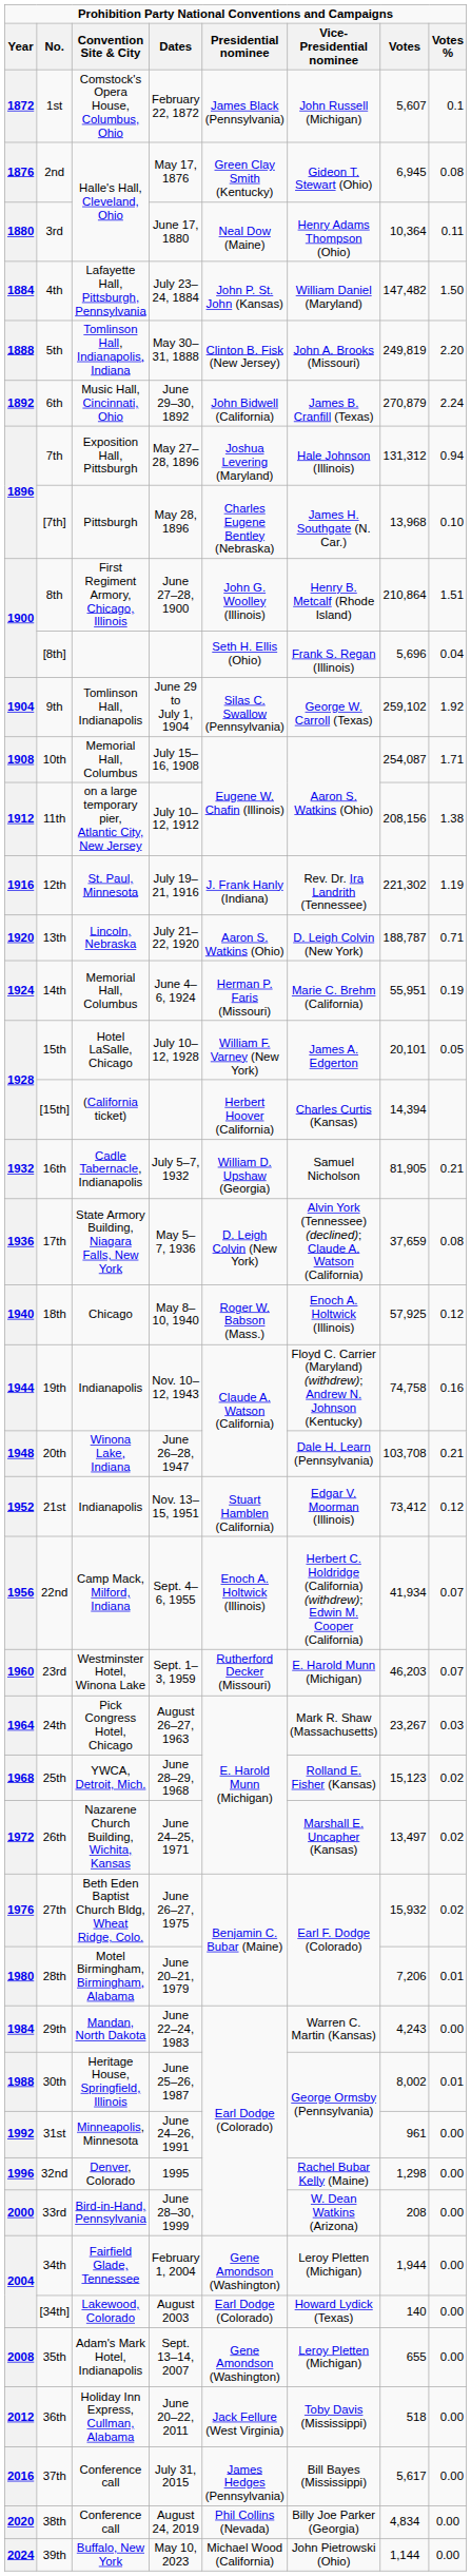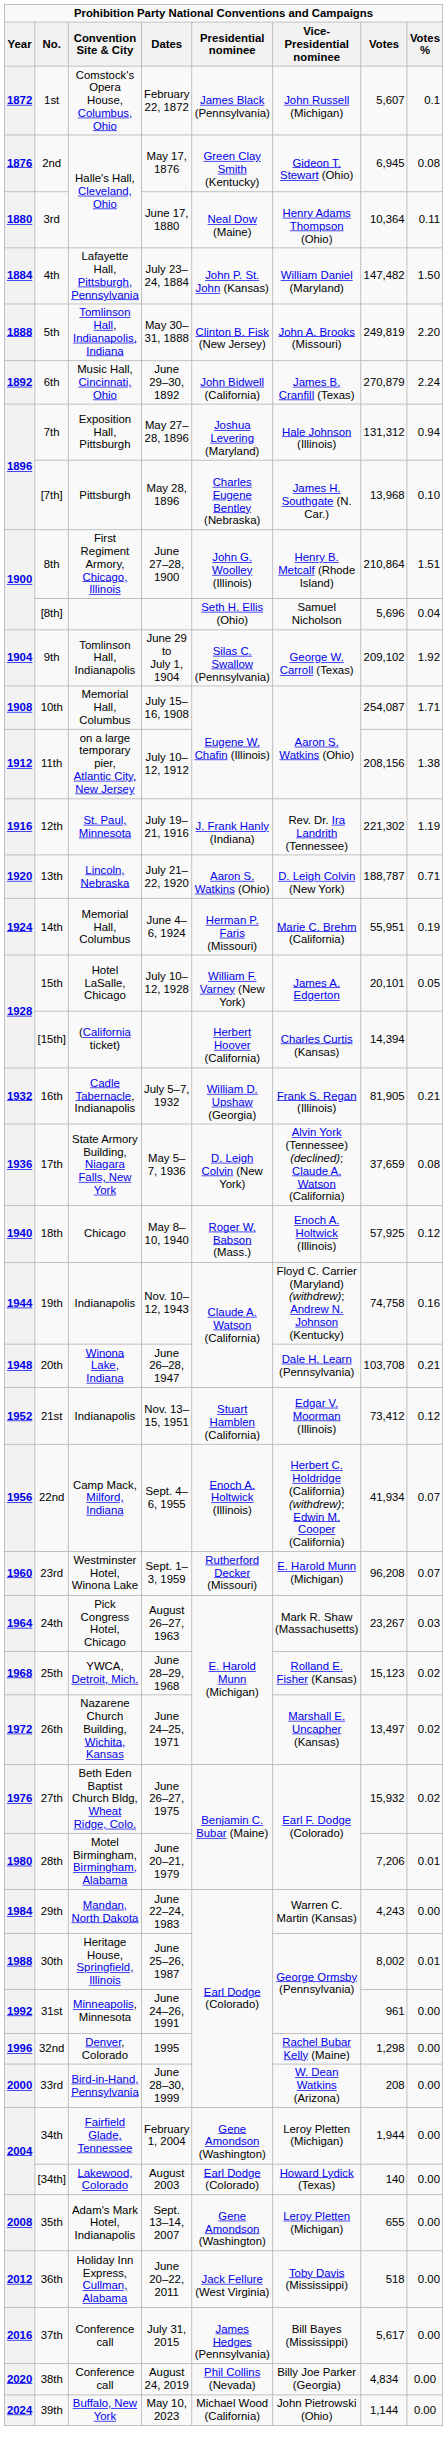 <table class="wikitable" style="text-align:center">
 <tr>
 <td colspan=8 style="text-align:center;"><strong>Prohibition Party National Conventions and Campaigns</strong></td>
 </tr>
 <tr align=center>
 <th><strong>Year</strong></th>
 <th>No.</th>
 <th style="width:20%;">Convention Site & City</th>
 <th style="width:15%;">Dates</th>
 <th>Presidential nominee</th>
 <th>Vice-Presidential nominee</th>
 <th>Votes</th>
 <th>Votes %</th>
 </tr>
 <tr>
 <th><a href='#'>1872</a></th>
 <td>1st</td>
 <td>Comstock's Opera House, <a href='#'>Columbus, Ohio</a></td>
 <td>February 22, 1872</td>
 <td><br><a href='#'>James Black</a> (Pennsylvania)</td>
 <td><br><a href='#'>John Russell</a> (Michigan)</td>
 <td align=right>5,607</td>
 <td align=right>0.1</td>
 </tr>
 <tr>
 <th><a href='#'>1876</a></th>
 <td>2nd</td>
 <td rowspan=2>Halle's Hall,<br> <a href='#'>Cleveland, Ohio</a></td>
 <td>May 17, 1876</td>
 <td><br><a href='#'>Green Clay Smith</a> (Kentucky)</td>
 <td><br><a href='#'>Gideon T. Stewart</a> (Ohio)</td>
 <td align=right>6,945</td>
 <td align=right>0.08</td>
 </tr>
 <tr>
 <th><a href='#'>1880</a></th>
 <td>3rd</td>
 <td>June 17, 1880</td>
 <td><br><a href='#'>Neal Dow</a> (Maine)</td>
 <td><br><a href='#'>Henry Adams Thompson</a> (Ohio)</td>
 <td align=right>10,364</td>
 <td align=right>0.11</td>
 </tr>
 <tr>
 <th><a href='#'>1884</a></th>
 <td>4th</td>
 <td>Lafayette Hall,<br> <a href='#'>Pittsburgh, Pennsylvania</a></td>
 <td>July 23–24, 1884</td>
 <td><br><a href='#'>John P. St. John</a> (Kansas)</td>
 <td><br><a href='#'>William Daniel</a> (Maryland)</td>
 <td align=right>147,482</td>
 <td align=right>1.50</td>
 </tr>
 <tr>
 <th><a href='#'>1888</a></th>
 <td>5th</td>
 <td><a href='#'>Tomlinson Hall</a>,<br> <a href='#'>Indianapolis, Indiana</a></td>
 <td>May 30–31, 1888</td>
 <td><br><a href='#'>Clinton B. Fisk</a> (New Jersey)</td>
 <td><br><a href='#'>John A. Brooks</a> (Missouri)</td>
 <td align=right>249,819</td>
 <td align=right>2.20</td>
 </tr>
 <tr>
 <th><a href='#'>1892</a></th>
 <td>6th</td>
 <td>Music Hall,<br> <a href='#'>Cincinnati, Ohio</a></td>
 <td>June 29–30, 1892</td>
 <td><br><a href='#'>John Bidwell</a> (California)</td>
 <td><br><a href='#'>James B. Cranfill</a> (Texas)</td>
 <td align=right>270,879</td>
 <td align=right>2.24</td>
 </tr>
 <tr>
 <th rowspan=2><a href='#'>1896</a></th>
 <td>7th</td>
 <td>Exposition Hall, Pittsburgh</td>
 <td>May 27–28, 1896</td>
 <td><br><a href='#'>Joshua Levering</a> (Maryland)</td>
 <td><br><a href='#'>Hale Johnson</a> (Illinois)</td>
 <td align=right>131,312</td>
 <td align=right>0.94</td>
 </tr>
 <tr>
 <td>[7th]</td>
 <td>Pittsburgh</td>
 <td>May 28, 1896</td>
 <td><br><a href='#'>Charles Eugene Bentley</a> (Nebraska)</td>
 <td><br><a href='#'>James H. Southgate</a> (N. Car.)</td>
 <td align=right>13,968</td>
 <td align=right>0.10</td>
 </tr>
 <tr>
 <th rowspan=2><a href='#'>1900</a></th>
 <td>8th</td>
 <td>First Regiment Armory,<br> <a href='#'>Chicago, Illinois</a></td>
 <td>June 27–28, 1900</td>
 <td><br><a href='#'>John G. Woolley</a> (Illinois)</td>
 <td><br><a href='#'>Henry B. Metcalf</a> (Rhode Island)</td>
 <td align=right>210,864</td>
 <td align=right>1.51</td>
 </tr>
 <tr>
 <td>[8th]</td>
 <td></td>
 <td></td>
 <td><a href='#'>Seth H. Ellis</a> (Ohio)</td>
-<td><br><a href='#'>Frank S. Regan</a> (Illinois)</td>
+<td>Samuel Nicholson</td>
 <td align=right>5,696</td>
 <td align=right>0.04</td>
 </tr>
 <tr>
 <th><a href='#'>1904</a></th>
 <td>9th</td>
 <td>Tomlinson Hall, Indianapolis</td>
 <td>June 29 to<br> July 1, 1904</td>
 <td><br><a href='#'>Silas C. Swallow</a> (Pennsylvania)</td>
 <td><br><a href='#'>George W. Carroll</a> (Texas)</td>
-<td align=right>259,102</td>
+<td align=right>209,102</td>
 <td align=right>1.92</td>
 </tr>
 <tr>
 <th><a href='#'>1908</a></th>
 <td>10th</td>
 <td>Memorial Hall, Columbus</td>
 <td>July 15–16, 1908</td>
 <td rowspan=2><br><a href='#'>Eugene W. Chafin</a> (Illinois)</td>
 <td rowspan=2><br><a href='#'>Aaron S. Watkins</a> (Ohio)</td>
 <td align=right>254,087</td>
 <td align=right>1.71</td>
 </tr>
 <tr>
 <th><a href='#'>1912</a></th>
 <td>11th</td>
 <td>on a large temporary pier,<br> <a href='#'>Atlantic City, New Jersey</a></td>
 <td>July 10–12, 1912</td>
 <td align=right>208,156</td>
 <td align=right>1.38</td>
 </tr>
 <tr>
 <th><a href='#'>1916</a></th>
 <td>12th</td>
 <td><a href='#'>St. Paul, Minnesota</a></td>
 <td>July 19–21, 1916</td>
 <td><br><a href='#'>J. Frank Hanly</a> (Indiana)</td>
 <td><br>Rev. Dr. <a href='#'>Ira Landrith</a> (Tennessee)</td>
 <td align=right>221,302</td>
 <td align=right>1.19</td>
 </tr>
 <tr>
 <th><a href='#'>1920</a></th>
 <td>13th</td>
 <td><a href='#'>Lincoln, Nebraska</a></td>
 <td>July 21–22, 1920</td>
 <td><br><a href='#'>Aaron S. Watkins</a> (Ohio)</td>
 <td><br><a href='#'>D. Leigh Colvin</a> (New York)</td>
 <td align=right>188,787</td>
 <td align=right>0.71</td>
 </tr>
 <tr>
 <th><a href='#'>1924</a></th>
 <td>14th</td>
 <td>Memorial Hall, Columbus</td>
 <td>June 4–6, 1924</td>
 <td><br><a href='#'>Herman P. Faris</a> (Missouri)</td>
 <td><br><a href='#'>Marie C. Brehm</a> (California)</td>
 <td align=right>55,951</td>
 <td align=right>0.19</td>
 </tr>
 <tr>
 <th rowspan=2><a href='#'>1928</a></th>
 <td>15th</td>
 <td>Hotel LaSalle, Chicago</td>
 <td>July 10–12, 1928</td>
 <td><br><a href='#'>William F. Varney</a> (New York)</td>
 <td><br><a href='#'>James A. Edgerton</a></td>
 <td align=right>20,101</td>
 <td align=right>0.05</td>
 </tr>
 <tr>
 <td>[15th]</td>
 <td>(<a href='#'>California</a> ticket)</td>
 <td></td>
 <td><br><a href='#'>Herbert Hoover</a> (California)</td>
 <td><br><a href='#'>Charles Curtis</a> (Kansas)</td>
 <td align=right>14,394</td>
 <td align=right></td>
 </tr>
 <tr>
 <th><a href='#'>1932</a></th>
 <td>16th</td>
 <td><a href='#'>Cadle Tabernacle</a>,<br> Indianapolis</td>
 <td>July 5–7, 1932</td>
 <td><br><a href='#'>William D. Upshaw</a> (Georgia)</td>
-<td>Samuel Nicholson</td>
+<td><br><a href='#'>Frank S. Regan</a> (Illinois)</td>
 <td align=right>81,905</td>
 <td align=right>0.21</td>
 </tr>
 <tr>
 <th><a href='#'>1936</a></th>
 <td>17th</td>
 <td>State Armory Building, <br> <a href='#'>Niagara Falls, New York</a></td>
 <td>May 5–7, 1936</td>
 <td><br><a href='#'>D. Leigh Colvin</a> (New York)</td>
 <td><a href='#'>Alvin York</a> (Tennessee) <em>(declined)</em>; <br><a href='#'>Claude A. Watson</a> (California)</td>
 <td align=right>37,659</td>
 <td align=right>0.08</td>
 </tr>
 <tr>
 <th><a href='#'>1940</a></th>
 <td>18th</td>
 <td>Chicago</td>
 <td>May 8–10, 1940</td>
 <td><br><a href='#'>Roger W. Babson</a> (Mass.)</td>
 <td><a href='#'>Enoch A. Holtwick</a> (Illinois)</td>
 <td align="right">57,925</td>
 <td align=right>0.12</td>
 </tr>
 <tr>
 <th><a href='#'>1944</a></th>
 <td>19th</td>
 <td>Indianapolis</td>
 <td>Nov. 10–12, 1943</td>
 <td rowspan=2><a href='#'>Claude A. Watson</a> (California)</td>
 <td>Floyd C. Carrier (Maryland) <em>(withdrew)</em>; <br><a href='#'>Andrew N. Johnson</a> (Kentucky)</td>
 <td align=right>74,758</td>
 <td align=right>0.16</td>
 </tr>
 <tr>
 <th><a href='#'>1948</a></th>
 <td>20th</td>
 <td><a href='#'>Winona Lake, Indiana</a></td>
 <td>June 26–28, 1947</td>
 <td><a href='#'>Dale H. Learn</a> (Pennsylvania)</td>
 <td align=right>103,708</td>
 <td align=right>0.21</td>
 </tr>
 <tr>
 <th><a href='#'>1952</a></th>
 <td>21st</td>
 <td>Indianapolis</td>
 <td>Nov. 13–15, 1951</td>
 <td><br><a href='#'>Stuart Hamblen</a> (California)</td>
 <td><a href='#'>Edgar V. Moorman</a> (Illinois)</td>
 <td align=right>73,412</td>
 <td align=right>0.12</td>
 </tr>
 <tr>
 <th><a href='#'>1956</a></th>
 <td>22nd</td>
 <td>Camp Mack,<br> <a href='#'>Milford, Indiana</a></td>
 <td>Sept. 4–6, 1955</td>
 <td><a href='#'>Enoch A. Holtwick</a> (Illinois)</td>
 <td><br><a href='#'>Herbert C. Holdridge</a> (California) <em>(withdrew)</em>; <br><a href='#'>Edwin M. Cooper</a> (California)</td>
 <td align="right">41,934</td>
 <td align=right>0.07</td>
 </tr>
 <tr>
 <th><a href='#'>1960</a></th>
 <td>23rd</td>
 <td>Westminster Hotel,<br> Winona Lake</td>
 <td>Sept. 1–3, 1959</td>
 <td><a href='#'>Rutherford Decker</a> (Missouri)</td>
 <td><a href='#'>E. Harold Munn</a> (Michigan)</td>
-<td align=right>46,203</td>
+<td align=right>96,208</td>
 <td align=right>0.07</td>
 </tr>
 <tr>
 <th><a href='#'>1964</a></th>
 <td>24th</td>
 <td>Pick Congress Hotel,<br> Chicago</td>
 <td>August 26–27, 1963</td>
 <td rowspan=3><a href='#'>E. Harold Munn</a> (Michigan)</td>
 <td>Mark R. Shaw (Massachusetts)</td>
 <td align=right>23,267</td>
 <td align=right>0.03</td>
 </tr>
 <tr>
 <th><a href='#'>1968</a></th>
 <td>25th</td>
 <td>YWCA, <a href='#'>Detroit, Mich.</a></td>
 <td>June 28–29, 1968</td>
 <td><a href='#'>Rolland E. Fisher</a> (Kansas)</td>
 <td align="right">15,123</td>
 <td align=right>0.02</td>
 </tr>
 <tr>
 <th><a href='#'>1972</a></th>
 <td>26th</td>
 <td>Nazarene Church Building,<br> <a href='#'>Wichita, Kansas</a></td>
 <td>June 24–25, 1971</td>
 <td><a href='#'>Marshall E. Uncapher</a> (Kansas)</td>
 <td align="right">13,497</td>
 <td align=right>0.02</td>
 </tr>
 <tr>
 <th><a href='#'>1976</a></th>
 <td>27th</td>
 <td>Beth Eden Baptist Church Bldg, <a href='#'>Wheat Ridge, Colo.</a></td>
 <td>June 26–27, 1975</td>
 <td rowspan=2><a href='#'>Benjamin C. Bubar</a> (Maine)</td>
 <td rowspan=2><a href='#'>Earl F. Dodge</a> (Colorado)</td>
 <td align=right>15,932</td>
 <td align=right>0.02</td>
 </tr>
 <tr>
 <th><a href='#'>1980</a></th>
 <td>28th</td>
 <td>Motel Birmingham,<br> <a href='#'>Birmingham, Alabama</a></td>
 <td>June 20–21, 1979</td>
 <td align=right>7,206</td>
 <td align=right>0.01</td>
 </tr>
 <tr>
 <th><a href='#'>1984</a></th>
 <td>29th</td>
 <td><a href='#'>Mandan, North Dakota</a></td>
 <td>June 22–24, 1983</td>
 <td rowspan=5><a href='#'>Earl Dodge</a> (Colorado)</td>
 <td>Warren C. Martin (Kansas)</td>
 <td align=right>4,243</td>
 <td align=right>0.00</td>
 </tr>
 <tr>
 <th><a href='#'>1988</a></th>
 <td>30th</td>
 <td>Heritage House,<br> <a href='#'>Springfield, Illinois</a></td>
 <td>June 25–26, 1987</td>
 <td rowspan=2><a href='#'>George Ormsby</a> (Pennsylvania)</td>
 <td align=right>8,002</td>
 <td align=right>0.01</td>
 </tr>
 <tr>
 <th><a href='#'>1992</a></th>
 <td>31st</td>
 <td><a href='#'>Minneapolis</a>, Minnesota</td>
 <td>June 24–26, 1991</td>
 <td align=right>961</td>
 <td align=right>0.00</td>
 </tr>
 <tr>
 <th><a href='#'>1996</a></th>
 <td>32nd</td>
 <td><a href='#'>Denver</a>, Colorado</td>
 <td>1995</td>
 <td><a href='#'>Rachel Bubar Kelly</a> (Maine)</td>
 <td align=right>1,298</td>
 <td align=right>0.00</td>
 </tr>
 <tr>
 <th><a href='#'>2000</a></th>
 <td>33rd</td>
 <td><a href='#'>Bird-in-Hand, Pennsylvania</a></td>
 <td>June 28–30, 1999</td>
 <td><a href='#'>W. Dean Watkins</a> (Arizona)</td>
 <td align=right>208</td>
 <td align=right>0.00</td>
 </tr>
 <tr>
 <th rowspan=2><a href='#'>2004</a></th>
 <td>34th</td>
 <td><a href='#'>Fairfield Glade, Tennessee</a></td>
 <td>February 1, 2004</td>
 <td><br><a href='#'>Gene Amondson</a> (Washington)</td>
 <td>Leroy Pletten (Michigan)</td>
 <td align=right>1,944</td>
 <td align=right>0.00</td>
 </tr>
 <tr>
 <td>[34th]</td>
 <td><a href='#'>Lakewood, Colorado</a></td>
 <td>August 2003</td>
 <td><a href='#'>Earl Dodge</a> (Colorado)</td>
 <td><a href='#'>Howard Lydick</a> (Texas)</td>
 <td align="right">140</td>
 <td align=right>0.00</td>
 </tr>
 <tr>
 <th><a href='#'>2008</a></th>
 <td>35th</td>
 <td>Adam's Mark Hotel,<br> Indianapolis</td>
 <td>Sept. 13–14, 2007</td>
 <td><br><a href='#'>Gene Amondson</a> (Washington)</td>
 <td><a href='#'>Leroy Pletten</a> (Michigan)</td>
 <td align=right>655</td>
 <td align=right>0.00</td>
 </tr>
 <tr>
 <th><a href='#'>2012</a></th>
 <td>36th</td>
 <td>Holiday Inn Express,<br> <a href='#'>Cullman, Alabama</a></td>
 <td>June 20–22, 2011</td>
 <td><br><a href='#'>Jack Fellure</a> (West Virginia)</td>
 <td><a href='#'>Toby Davis</a> (Mississippi)</td>
 <td align="right">518</td>
 <td align=right>0.00</td>
 </tr>
 <tr>
 <th><a href='#'>2016</a></th>
 <td>37th</td>
 <td>Conference call</td>
 <td>July 31, 2015</td>
 <td><br><a href='#'>James Hedges</a> (Pennsylvania)</td>
 <td>Bill Bayes (Mississippi)</td>
 <td align=right>5,617</td>
 <td align=right>0.00</td>
 </tr>
 <tr>
 <th><a href='#'>2020</a></th>
 <td>38th</td>
 <td>Conference call</td>
 <td>August 24, 2019</td>
 <td><a href='#'>Phil Collins</a> (Nevada)</td>
 <td>Billy Joe Parker (Georgia)</td>
 <td>4,834</td>
 <td>0.00</td>
 </tr>
 <tr>
 <th><a href='#'>2024</a></th>
 <td>39th</td>
 <td><a href='#'>Buffalo, New York</a></td>
 <td>May 10, 2023</td>
 <td>Michael Wood (California)</td>
 <td>John Pietrowski (Ohio)</td>
 <td>1,144</td>
 <td>0.00</td>
 </tr>
 </table>
